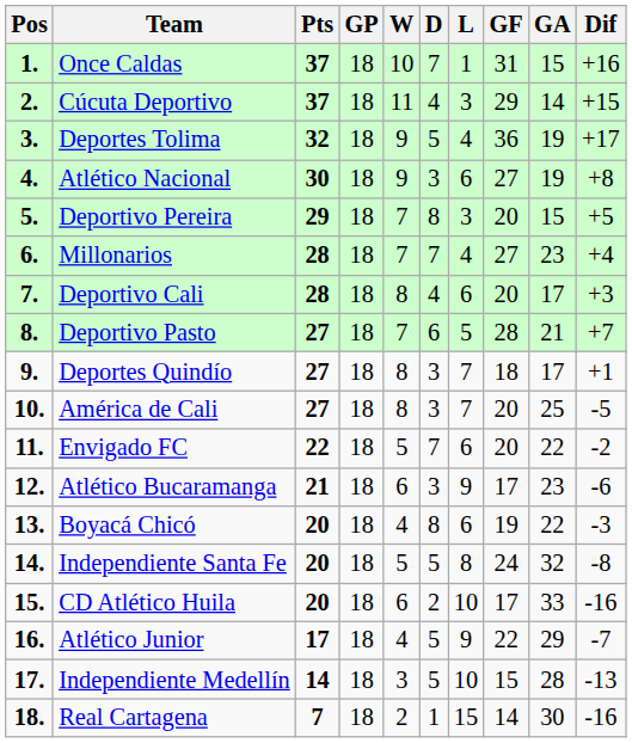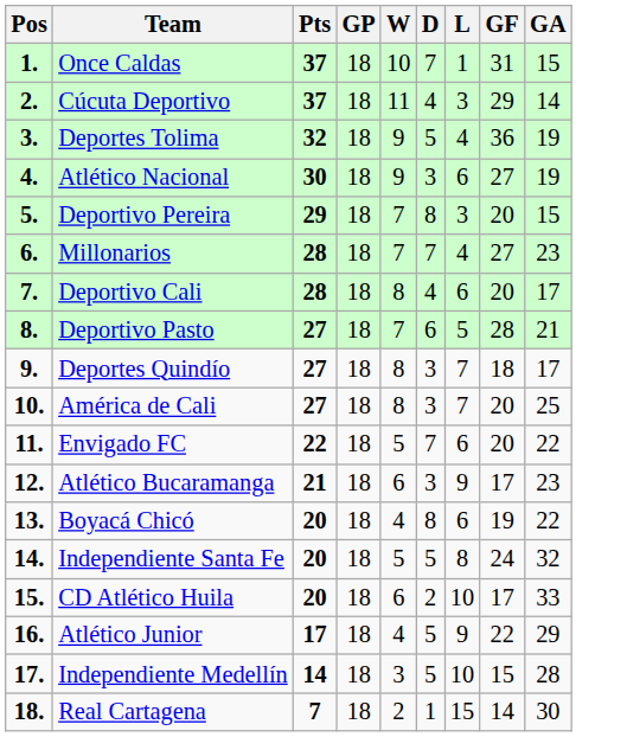 <table class="wikitable sortable" style="text-align: center;">
 <tr>
 <th align="center">Pos</th>
 <th align="center">Team</th>
 <th align="center">Pts</th>
 <th align="center">GP</th>
 <th align="center">W</th>
 <th align="center">D</th>
 <th align="center">L</th>
 <th align="center">GF</th>
 <th align="center">GA</th>
-<th align="center">Dif</th>
 </tr>
 <tr style="background: #CCFFCC;">
 <td><strong>1.</strong></td>
 <td align="left"><a href='#'>Once Caldas</a></td>
 <td><strong>37</strong></td>
 <td>18</td>
 <td>10</td>
 <td>7</td>
 <td>1</td>
 <td>31</td>
 <td>15</td>
-<td>+16</td>
 </tr>
 <tr style="background: #CCFFCC;">
 <td><strong>2.</strong></td>
 <td align="left"><a href='#'>Cúcuta Deportivo</a></td>
 <td><strong>37</strong></td>
 <td>18</td>
 <td>11</td>
 <td>4</td>
 <td>3</td>
 <td>29</td>
 <td>14</td>
-<td>+15</td>
 </tr>
 <tr style="background: #CCFFCC;">
 <td><strong>3.</strong></td>
 <td align="left"><a href='#'>Deportes Tolima</a></td>
 <td><strong>32</strong></td>
 <td>18</td>
 <td>9</td>
 <td>5</td>
 <td>4</td>
 <td>36</td>
 <td>19</td>
-<td>+17</td>
 </tr>
 <tr style="background: #CCFFCC;">
 <td><strong>4.</strong></td>
 <td align="left"><a href='#'>Atlético Nacional</a></td>
 <td><strong>30</strong></td>
 <td>18</td>
 <td>9</td>
 <td>3</td>
 <td>6</td>
 <td>27</td>
 <td>19</td>
-<td>+8</td>
 </tr>
 <tr style="background: #CCFFCC;">
 <td><strong>5.</strong></td>
 <td align="left"><a href='#'>Deportivo Pereira</a></td>
 <td><strong>29</strong></td>
 <td>18</td>
 <td>7</td>
 <td>8</td>
 <td>3</td>
 <td>20</td>
 <td>15</td>
-<td>+5</td>
 </tr>
 <tr style="background: #CCFFCC;">
 <td><strong>6.</strong></td>
 <td align="left"><a href='#'>Millonarios</a></td>
 <td><strong>28</strong></td>
 <td>18</td>
 <td>7</td>
 <td>7</td>
 <td>4</td>
 <td>27</td>
 <td>23</td>
-<td>+4</td>
 </tr>
 <tr style="background: #CCFFCC;">
 <td><strong>7.</strong></td>
 <td align="left"><a href='#'>Deportivo Cali</a></td>
 <td><strong>28</strong></td>
 <td>18</td>
 <td>8</td>
 <td>4</td>
 <td>6</td>
 <td>20</td>
 <td>17</td>
-<td>+3</td>
 </tr>
 <tr style="background: #CCFFCC;">
 <td><strong>8.</strong></td>
 <td align="left"><a href='#'>Deportivo Pasto</a></td>
 <td><strong>27</strong></td>
 <td>18</td>
 <td>7</td>
 <td>6</td>
 <td>5</td>
 <td>28</td>
 <td>21</td>
-<td>+7</td>
 </tr>
 <tr>
 <td><strong>9.</strong></td>
 <td align="left"><a href='#'>Deportes Quindío</a></td>
 <td><strong>27</strong></td>
 <td>18</td>
 <td>8</td>
 <td>3</td>
 <td>7</td>
 <td>18</td>
 <td>17</td>
-<td>+1</td>
 </tr>
 <tr>
 <td><strong>10.</strong></td>
 <td align="left"><a href='#'>América de Cali</a></td>
 <td><strong>27</strong></td>
 <td>18</td>
 <td>8</td>
 <td>3</td>
 <td>7</td>
 <td>20</td>
 <td>25</td>
-<td>-5</td>
 </tr>
 <tr>
 <td><strong>11.</strong></td>
 <td align="left"><a href='#'>Envigado FC</a></td>
 <td><strong>22</strong></td>
 <td>18</td>
 <td>5</td>
 <td>7</td>
 <td>6</td>
 <td>20</td>
 <td>22</td>
-<td>-2</td>
 </tr>
 <tr>
 <td><strong>12.</strong></td>
 <td align="left"><a href='#'>Atlético Bucaramanga</a></td>
 <td><strong>21</strong></td>
 <td>18</td>
 <td>6</td>
 <td>3</td>
 <td>9</td>
 <td>17</td>
 <td>23</td>
-<td>-6</td>
 </tr>
 <tr>
 <td><strong>13.</strong></td>
 <td align="left"><a href='#'>Boyacá Chicó</a></td>
 <td><strong>20</strong></td>
 <td>18</td>
 <td>4</td>
 <td>8</td>
 <td>6</td>
 <td>19</td>
 <td>22</td>
-<td>-3</td>
 </tr>
 <tr>
 <td><strong>14.</strong></td>
 <td align="left"><a href='#'>Independiente Santa Fe</a></td>
 <td><strong>20</strong></td>
 <td>18</td>
 <td>5</td>
 <td>5</td>
 <td>8</td>
 <td>24</td>
 <td>32</td>
-<td>-8</td>
 </tr>
 <tr>
 <td><strong>15.</strong></td>
 <td align="left"><a href='#'>CD Atlético Huila</a></td>
 <td><strong>20</strong></td>
 <td>18</td>
 <td>6</td>
 <td>2</td>
 <td>10</td>
 <td>17</td>
 <td>33</td>
-<td>-16</td>
 </tr>
 <tr>
 <td><strong>16.</strong></td>
 <td align="left"><a href='#'>Atlético Junior</a></td>
 <td><strong>17</strong></td>
 <td>18</td>
 <td>4</td>
 <td>5</td>
 <td>9</td>
 <td>22</td>
 <td>29</td>
-<td>-7</td>
 </tr>
 <tr>
 <td><strong>17.</strong></td>
 <td align="left"><a href='#'>Independiente Medellín</a></td>
 <td><strong>14</strong></td>
 <td>18</td>
 <td>3</td>
 <td>5</td>
 <td>10</td>
 <td>15</td>
 <td>28</td>
-<td>-13</td>
 </tr>
 <tr>
 <td><strong>18.</strong></td>
 <td align="left"><a href='#'>Real Cartagena</a></td>
 <td><strong>7</strong></td>
 <td>18</td>
 <td>2</td>
 <td>1</td>
 <td>15</td>
 <td>14</td>
 <td>30</td>
-<td>-16</td>
 </tr>
 </table>
